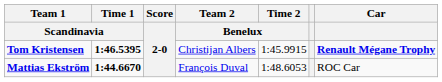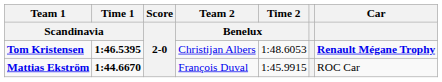 <table class="wikitable">
 <tr>
 <th>Team 1</th>
 <th>Time 1</th>
 <th>Score</th>
 <th>Team 2</th>
 <th>Time 2</th>
 <th></th>
 <th>Car</th>
 </tr>
 <tr>
 <th colspan=2> <strong>Scandinavia</strong></th>
 <th rowspan=3>2-0</th>
 <th colspan=2> Benelux</th>
 <th></th>
 <th></th>
 </tr>
 <tr>
 <td><strong><a href='#'>Tom Kristensen</a></strong></td>
 <td><strong>1:46.5395</strong></td>
 <td><a href='#'>Christijan Albers</a></td>
-<td>1:45.9915</td>
+<td>1:48.6053</td>
 <th></th>
 <td><strong><a href='#'>Renault Mégane Trophy</a></strong></td>
 </tr>
 <tr>
 <td><strong><a href='#'>Mattias Ekström</a></strong></td>
 <td><strong>1:44.6670</strong></td>
 <td><a href='#'>François Duval</a></td>
-<td>1:48.6053</td>
+<td>1:45.9915</td>
 <th></th>
 <td>ROC Car</td>
 </tr>
 </table>
